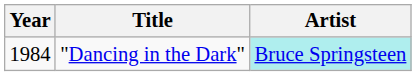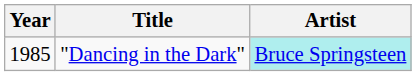 <table class="wikitable">
 <tr>
 <th scope="col">Year</th>
 <th scope="col">Title</th>
 <th scope="col">Artist</th>
 </tr>
 <tr>
-<td>1984</td>
+<td>1985</td>
 <td scope="row">"<a href='#'>Dancing in the Dark</a>"</td>
 <td style="background: paleturquoise;"><a href='#'>Bruce Springsteen</a></td>
 </tr>
 </table>
